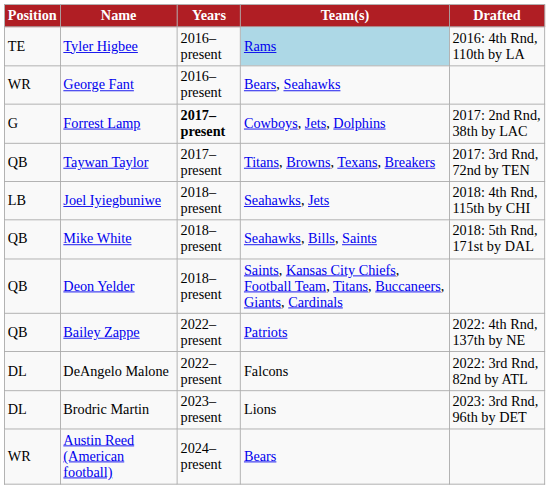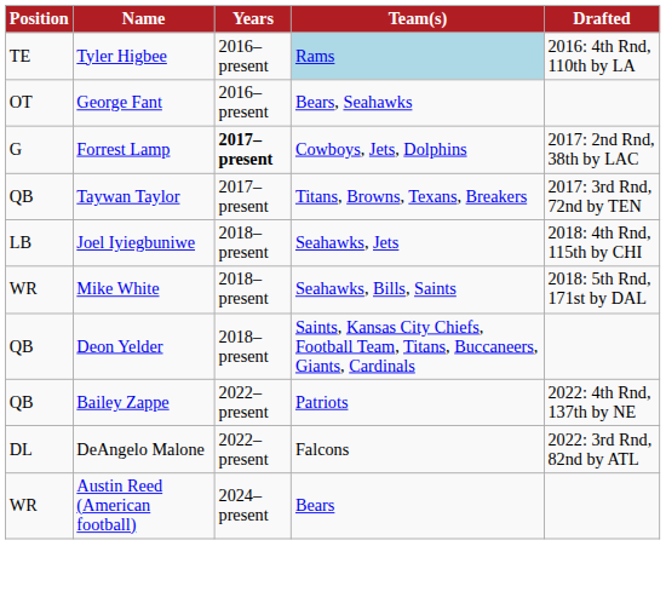 <table class="wikitable">
 <tr>
 <th style="background:#B01E24; color:white;">Position</th>
 <th style="background:#B01E24; color:white;">Name</th>
 <th style="background:#B01E24; color:white;">Years</th>
 <th style="background:#B01E24; color:white;">Team(s)</th>
 <th style="background:#B01E24; color:white;">Drafted</th>
 </tr>
 <tr>
 <td>TE</td>
 <td><a href='#'>Tyler Higbee</a></td>
 <td>2016–present</td>
 <td style="background: lightblue;"><a href='#'>Rams</a></td>
 <td>2016: 4th Rnd, 110th by LA</td>
 </tr>
 <tr>
-<td>WR</td>
+<td>OT</td>
 <td><a href='#'>George Fant</a></td>
 <td>2016–present</td>
 <td><a href='#'>Bears</a>, <a href='#'>Seahawks</a></td>
 <td></td>
 </tr>
 <tr>
 <td>G</td>
 <td><a href='#'>Forrest Lamp</a></td>
 <td><strong>2017–present</strong></td>
 <td><a href='#'>Cowboys</a>, <a href='#'>Jets</a>, <a href='#'>Dolphins</a></td>
 <td>2017: 2nd Rnd, 38th by LAC</td>
 </tr>
 <tr>
 <td>QB</td>
 <td><a href='#'>Taywan Taylor</a></td>
 <td>2017–present</td>
 <td><a href='#'>Titans</a>, <a href='#'>Browns</a>, <a href='#'>Texans</a>, <a href='#'>Breakers</a></td>
 <td>2017: 3rd Rnd, 72nd by TEN</td>
 </tr>
 <tr>
 <td>LB</td>
 <td><a href='#'>Joel Iyiegbuniwe</a></td>
 <td>2018–present</td>
 <td><a href='#'>Seahawks</a>, <a href='#'>Jets</a></td>
 <td>2018: 4th Rnd, 115th by CHI</td>
 </tr>
 <tr>
-<td>QB</td>
+<td>WR</td>
 <td><a href='#'>Mike White</a></td>
 <td>2018–present</td>
 <td><a href='#'>Seahawks</a>, <a href='#'>Bills</a>, <a href='#'>Saints</a></td>
 <td>2018: 5th Rnd, 171st by DAL</td>
 </tr>
 <tr>
 <td>QB</td>
 <td><a href='#'>Deon Yelder</a></td>
 <td>2018–present</td>
 <td><a href='#'>Saints</a>, <a href='#'>Kansas City Chiefs</a>, <a href='#'>Football Team</a>, <a href='#'>Titans</a>, <a href='#'>Buccaneers</a>, <a href='#'>Giants</a>, <a href='#'>Cardinals</a></td>
 <td></td>
 </tr>
 <tr>
 <td>QB</td>
 <td><a href='#'>Bailey Zappe</a></td>
 <td>2022–present</td>
 <td><a href='#'>Patriots</a></td>
 <td>2022: 4th Rnd, 137th by NE</td>
 </tr>
 <tr>
 <td>DL</td>
 <td>DeAngelo Malone</td>
 <td>2022–present</td>
 <td>Falcons</td>
 <td>2022: 3rd Rnd, 82nd by ATL</td>
 </tr>
 <tr>
-<td>DL</td>
-<td>Brodric Martin</td>
-<td>2023–present</td>
-<td>Lions</td>
-<td>2023: 3rd Rnd, 96th by DET</td>
-</tr>
-<tr>
 <td>WR</td>
 <td><a href='#'>Austin Reed (American football)</a></td>
 <td>2024–<br>present</td>
 <td><a href='#'>Bears</a></td>
 <td></td>
 </tr>
 </table>
